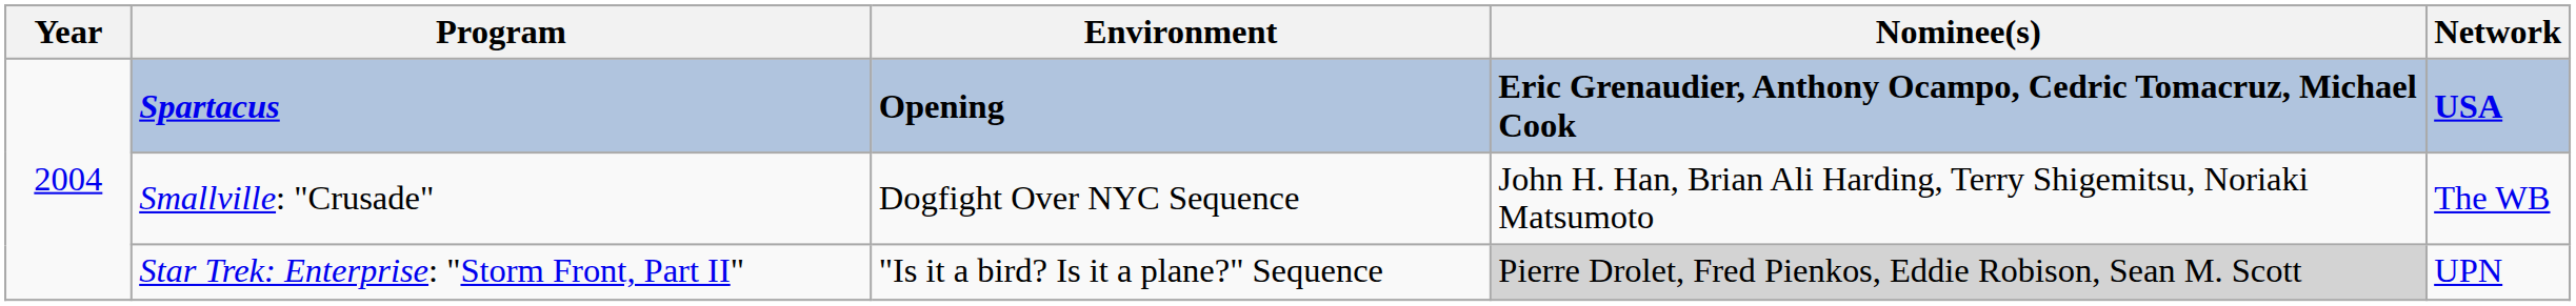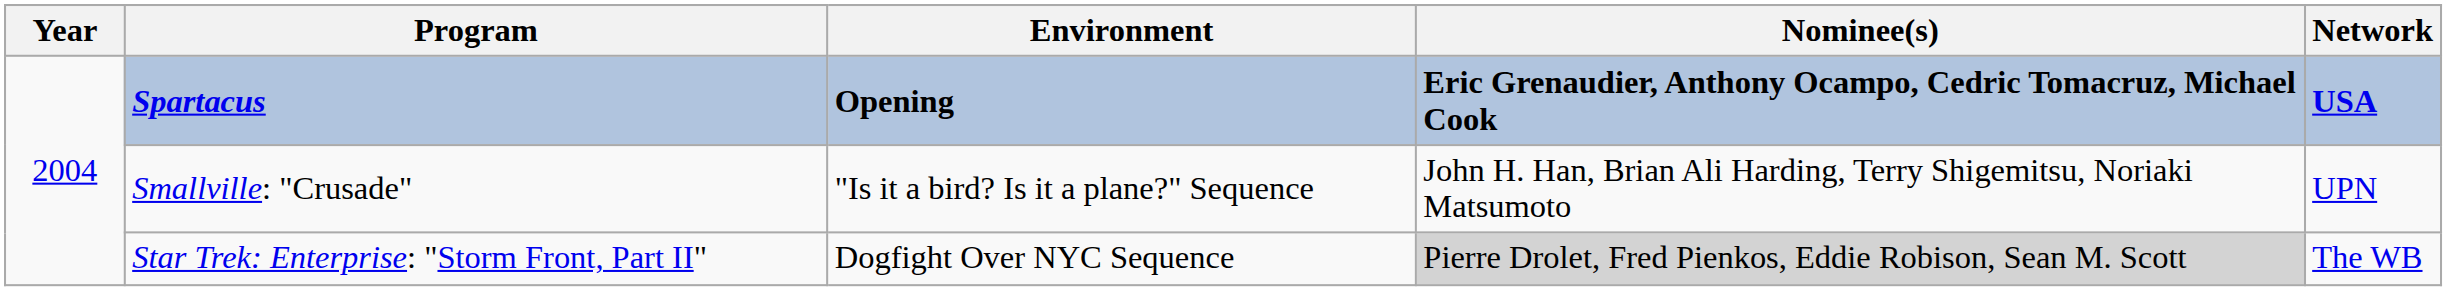 <table class="wikitable" width="95%" cellpadding="5">
 <tr>
 <th width="5%">Year</th>
 <th width="30%">Program</th>
 <th width="25%">Environment</th>
 <th width="38%">Nominee(s)</th>
 <th width="5%">Network</th>
 </tr>
 <tr>
 <td rowspan="3" style="text-align:center;"><a href='#'>2004</a><br></td>
 <td style="background:#B0C4DE;"><strong><em><a href='#'>Spartacus</a></em></strong></td>
 <td style="background:#B0C4DE;"><strong>Opening</strong></td>
 <td style="background:#B0C4DE;"><strong>Eric Grenaudier, Anthony Ocampo, Cedric Tomacruz, Michael Cook</strong></td>
 <td style="background:#B0C4DE;"><strong><a href='#'>USA</a></strong></td>
 </tr>
 <tr>
 <td><em><a href='#'>Smallville</a></em>: "Crusade"</td>
-<td>Dogfight Over NYC Sequence</td>
+<td>"Is it a bird? Is it a plane?" Sequence</td>
 <td>John H. Han, Brian Ali Harding, Terry Shigemitsu, Noriaki Matsumoto</td>
-<td><a href='#'>The WB</a></td>
+<td><a href='#'>UPN</a></td>
 </tr>
 <tr>
 <td><em><a href='#'>Star Trek: Enterprise</a></em>: "<a href='#'>Storm Front, Part II</a>"</td>
-<td>"Is it a bird? Is it a plane?" Sequence</td>
+<td>Dogfight Over NYC Sequence</td>
 <td style="background: lightgrey;">Pierre Drolet, Fred Pienkos, Eddie Robison, Sean M. Scott</td>
-<td><a href='#'>UPN</a></td>
+<td><a href='#'>The WB</a></td>
 </tr>
 </table>
